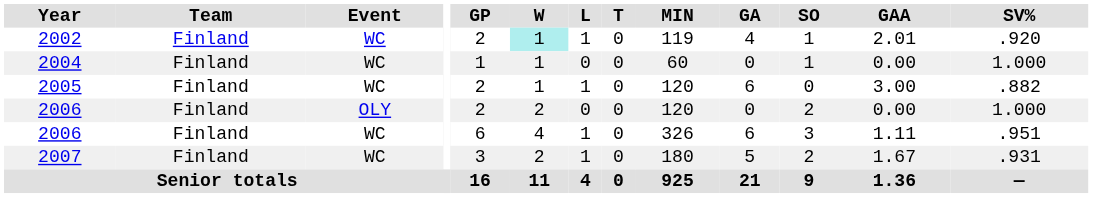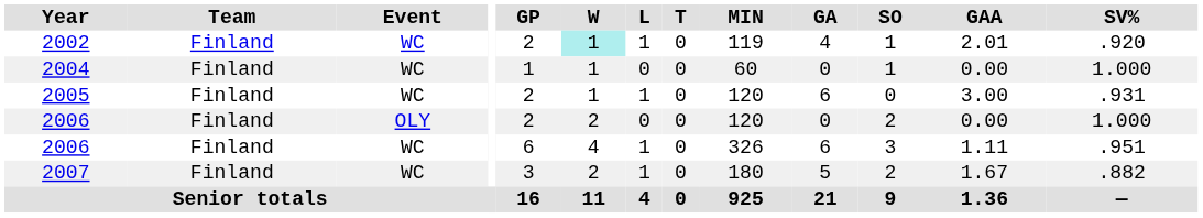 <table border="0" cellpadding="1" cellspacing="0" ID="Table3" style="text-align:center; width:60em">
 <tr ALIGN="center" bgcolor="#e0e0e0">
 <th>Year</th>
 <th>Team</th>
 <th>Event</th>
 <th rowspan="99" bgcolor="#ffffff"></th>
 <th>GP</th>
 <th>W</th>
 <th>L</th>
 <th>T</th>
 <th>MIN</th>
 <th>GA</th>
 <th>SO</th>
 <th>GAA</th>
 <th>SV%</th>
 </tr>
 <tr>
 <td><a href='#'>2002</a></td>
 <td><a href='#'>Finland</a></td>
 <td><a href='#'>WC</a></td>
 <td>2</td>
 <td style="background: paleturquoise;">1</td>
 <td>1</td>
 <td>0</td>
 <td>119</td>
 <td>4</td>
 <td>1</td>
 <td>2.01</td>
 <td>.920</td>
 </tr>
 <tr bgcolor="#f0f0f0">
 <td><a href='#'>2004</a></td>
 <td>Finland</td>
 <td>WC</td>
 <td>1</td>
 <td>1</td>
 <td>0</td>
 <td>0</td>
 <td>60</td>
 <td>0</td>
 <td>1</td>
 <td>0.00</td>
 <td>1.000</td>
 </tr>
 <tr>
 <td><a href='#'>2005</a></td>
 <td>Finland</td>
 <td>WC</td>
 <td>2</td>
 <td>1</td>
 <td>1</td>
 <td>0</td>
 <td>120</td>
 <td>6</td>
 <td>0</td>
 <td>3.00</td>
-<td>.882</td>
+<td>.931</td>
 </tr>
 <tr bgcolor="#f0f0f0">
 <td><a href='#'>2006</a></td>
 <td>Finland</td>
 <td><a href='#'>OLY</a></td>
 <td>2</td>
 <td>2</td>
 <td>0</td>
 <td>0</td>
 <td>120</td>
 <td>0</td>
 <td>2</td>
 <td>0.00</td>
 <td>1.000</td>
 </tr>
 <tr>
 <td><a href='#'>2006</a></td>
 <td>Finland</td>
 <td>WC</td>
 <td>6</td>
 <td>4</td>
 <td>1</td>
 <td>0</td>
 <td>326</td>
 <td>6</td>
 <td>3</td>
 <td>1.11</td>
 <td>.951</td>
 </tr>
 <tr bgcolor="#f0f0f0">
 <td><a href='#'>2007</a></td>
 <td>Finland</td>
 <td>WC</td>
 <td>3</td>
 <td>2</td>
 <td>1</td>
 <td>0</td>
 <td>180</td>
 <td>5</td>
 <td>2</td>
 <td>1.67</td>
-<td>.931</td>
+<td>.882</td>
 </tr>
 <tr bgcolor="#e0e0e0">
 <th colspan=4>Senior totals</th>
 <th>16</th>
 <th>11</th>
 <th>4</th>
 <th>0</th>
 <th>925</th>
 <th>21</th>
 <th>9</th>
 <th>1.36</th>
 <th>—</th>
 </tr>
 </table>
